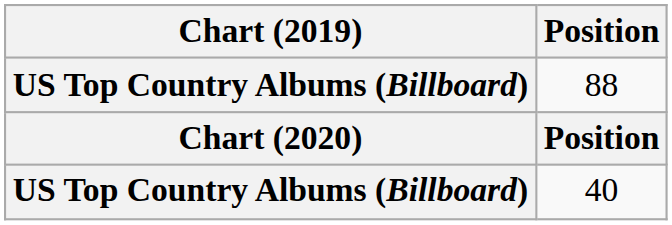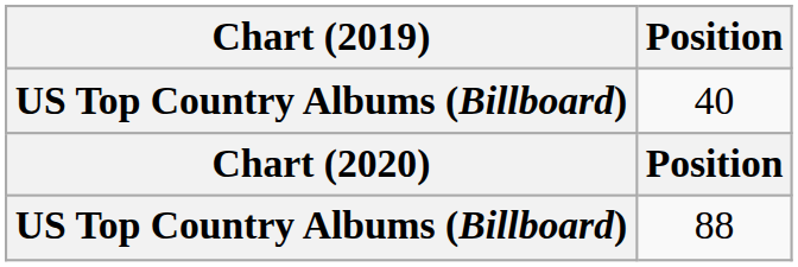 <table class="wikitable plainrowheaders" style="text-align:center">
 <tr>
 <th scope="col">Chart (2019)</th>
 <th scope="col">Position</th>
 </tr>
 <tr>
 <th scope="row">US Top Country Albums (<em>Billboard</em>)</th>
-<td>88</td>
+<td>40</td>
 </tr>
 <tr>
 <th scope="col">Chart (2020)</th>
 <th scope="col">Position</th>
 </tr>
 <tr>
 <th scope="row">US Top Country Albums (<em>Billboard</em>)</th>
-<td>40</td>
+<td>88</td>
 </tr>
 </table>
